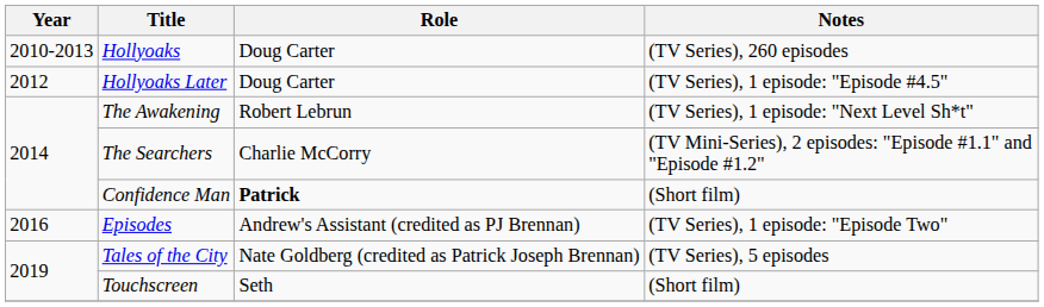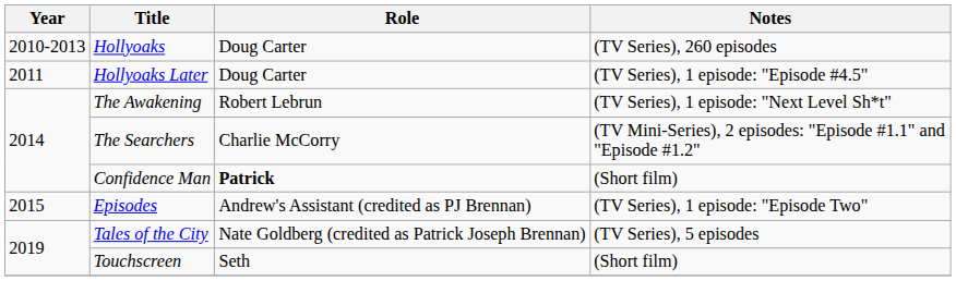 <table class="wikitable sortable">
 <tr>
 <th>Year</th>
 <th>Title</th>
 <th>Role</th>
 <th class="unsortable" style="width:20em;">Notes</th>
 </tr>
 <tr>
 <td>2010-2013</td>
 <td><em><a href='#'>Hollyoaks</a></em></td>
 <td>Doug Carter</td>
 <td>(TV Series), 260 episodes</td>
 </tr>
 <tr>
-<td>2012</td>
+<td>2011</td>
 <td><em><a href='#'>Hollyoaks Later</a></em></td>
 <td>Doug Carter</td>
 <td>(TV Series), 1 episode: "Episode #4.5"</td>
 </tr>
 <tr>
 <td rowspan="3">2014</td>
 <td><em>The Awakening</em></td>
 <td>Robert Lebrun</td>
 <td>(TV Series), 1 episode: "Next Level Sh*t"</td>
 </tr>
 <tr>
 <td><em>The Searchers</em></td>
 <td>Charlie McCorry</td>
 <td>(TV Mini-Series), 2 episodes: "Episode #1.1" and "Episode #1.2"</td>
 </tr>
 <tr>
 <td><em>Confidence Man</em></td>
 <td><strong>Patrick</strong></td>
 <td>(Short film)</td>
 </tr>
 <tr>
-<td>2016</td>
+<td>2015</td>
 <td><em><a href='#'>Episodes</a></em></td>
 <td>Andrew's Assistant (credited as PJ Brennan)</td>
 <td>(TV Series), 1 episode: "Episode Two"</td>
 </tr>
 <tr>
 <td rowspan="2">2019</td>
 <td><em><a href='#'>Tales of the City</a></em></td>
 <td>Nate Goldberg (credited as Patrick Joseph Brennan)</td>
 <td>(TV Series), 5 episodes</td>
 </tr>
 <tr>
 <td><em>Touchscreen</em></td>
 <td>Seth</td>
 <td>(Short film)</td>
 </tr>
 <tr>
 </tr>
 </table>
